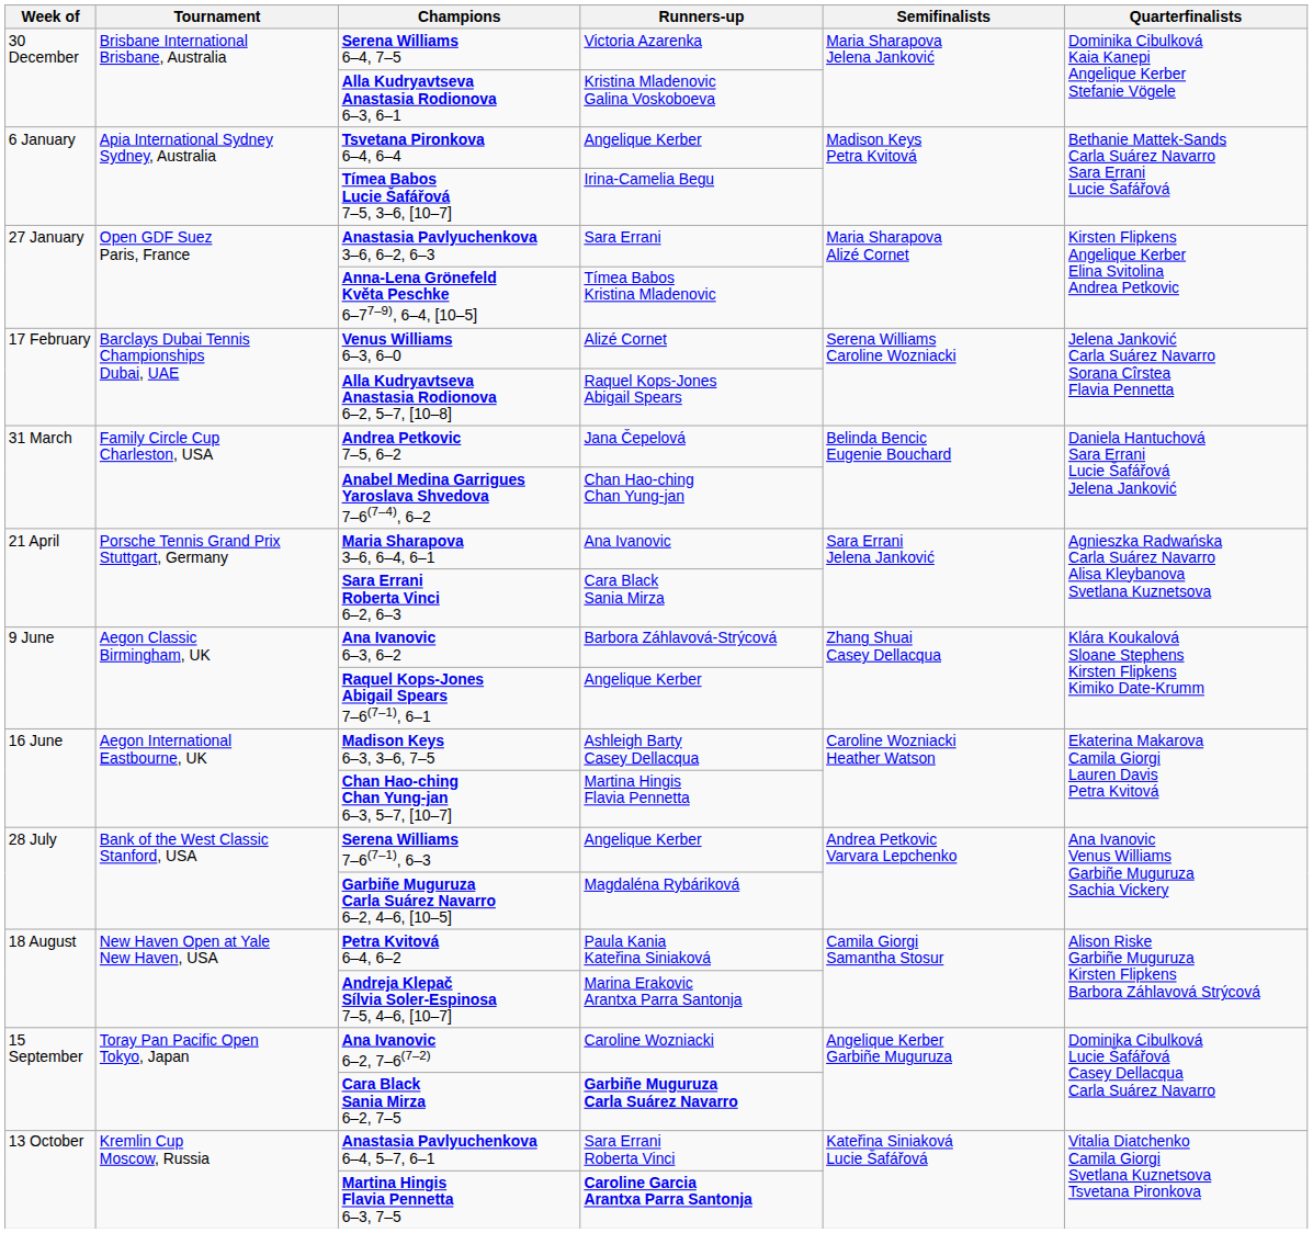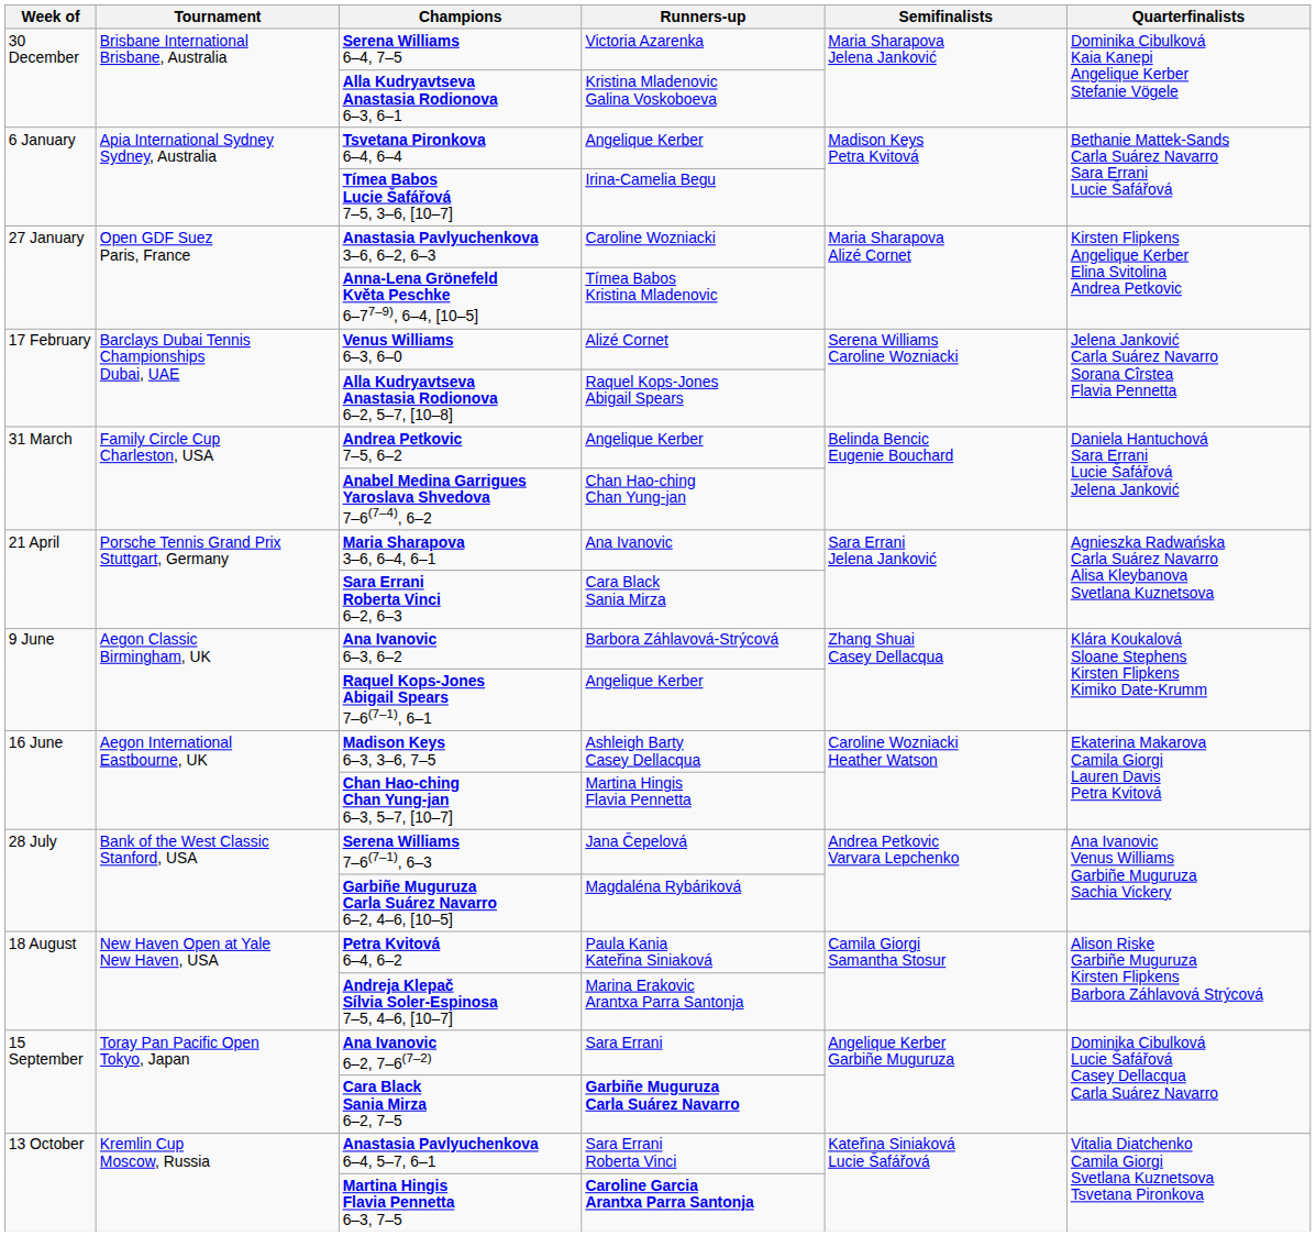 <table class="wikitable" style="font-size:85%;">
 <tr>
 <th width="75">Week of</th>
 <th width="210">Tournament</th>
 <th width="210">Champions</th>
 <th width="210">Runners-up</th>
 <th width="210">Semifinalists</th>
 <th width="210">Quarterfinalists</th>
 </tr>
 <tr valign=top>
 <td rowspan=2>30 December</td>
 <td rowspan=2><a href='#'>Brisbane International</a><br>  <a href='#'>Brisbane</a>, Australia</td>
 <td> <strong><a href='#'>Serena Williams</a></strong><br>6–4, 7–5</td>
 <td> <a href='#'>Victoria Azarenka</a></td>
 <td rowspan=2> <a href='#'>Maria Sharapova</a><br> <a href='#'>Jelena Janković</a></td>
 <td rowspan=2> <a href='#'>Dominika Cibulková</a><br> <a href='#'>Kaia Kanepi</a><br> <a href='#'>Angelique Kerber</a><br> <a href='#'>Stefanie Vögele</a></td>
 </tr>
 <tr valign=top>
 <td><strong> <a href='#'>Alla Kudryavtseva</a><br> <a href='#'>Anastasia Rodionova</a></strong><br>6–3, 6–1</td>
 <td> <a href='#'>Kristina Mladenovic</a><br> <a href='#'>Galina Voskoboeva</a></td>
 </tr>
 <tr valign=top>
 <td rowspan=2>6 January</td>
 <td rowspan=2><a href='#'>Apia International Sydney</a><br> <a href='#'>Sydney</a>, Australia</td>
 <td> <strong><a href='#'>Tsvetana Pironkova</a></strong><br>6–4, 6–4</td>
 <td> <a href='#'>Angelique Kerber</a></td>
 <td rowspan=2> <a href='#'>Madison Keys</a><br> <a href='#'>Petra Kvitová</a></td>
 <td rowspan=2> <a href='#'>Bethanie Mattek-Sands</a><br> <a href='#'>Carla Suárez Navarro</a><br> <a href='#'>Sara Errani</a><br> <a href='#'>Lucie Šafářová</a></td>
 </tr>
 <tr valign=top>
 <td><strong> <a href='#'>Tímea Babos</a><br> <a href='#'>Lucie Šafářová</a></strong><br>7–5, 3–6, [10–7]</td>
 <td> <a href='#'>Irina-Camelia Begu</a></td>
 </tr>
 <tr valign=top>
 <td rowspan=2>27 January</td>
 <td rowspan=2><a href='#'>Open GDF Suez</a><br>  Paris, France</td>
 <td> <strong><a href='#'>Anastasia Pavlyuchenkova</a></strong><br>3–6, 6–2, 6–3</td>
-<td> <a href='#'>Sara Errani</a></td>
+<td> <a href='#'>Caroline Wozniacki</a></td>
 <td rowspan=2> <a href='#'>Maria Sharapova</a><br>  <a href='#'>Alizé Cornet</a></td>
 <td rowspan=2> <a href='#'>Kirsten Flipkens</a><br> <a href='#'>Angelique Kerber</a><br> <a href='#'>Elina Svitolina</a><br> <a href='#'>Andrea Petkovic</a></td>
 </tr>
 <tr valign=top>
 <td><strong> <a href='#'>Anna-Lena Grönefeld</a><br> <a href='#'>Květa Peschke</a></strong><br>6–7<sup>7–9)</sup>, 6–4, [10–5]</td>
 <td> <a href='#'>Tímea Babos</a><br> <a href='#'>Kristina Mladenovic</a></td>
 </tr>
 <tr valign=top>
 <td rowspan=2>17 February</td>
 <td rowspan=2><a href='#'>Barclays Dubai Tennis<br>Championships</a><br> <a href='#'>Dubai</a>, <a href='#'>UAE</a></td>
 <td> <strong><a href='#'>Venus Williams</a></strong><br>6–3, 6–0</td>
 <td> <a href='#'>Alizé Cornet</a></td>
 <td rowspan=2> <a href='#'>Serena Williams</a><br> <a href='#'>Caroline Wozniacki</a></td>
 <td rowspan=2> <a href='#'>Jelena Janković</a><br> <a href='#'>Carla Suárez Navarro</a><br> <a href='#'>Sorana Cîrstea</a><br> <a href='#'>Flavia Pennetta</a></td>
 </tr>
 <tr valign=top>
 <td><strong> <a href='#'>Alla Kudryavtseva</a><br> <a href='#'>Anastasia Rodionova</a></strong><br>6–2, 5–7, [10–8]</td>
 <td> <a href='#'>Raquel Kops-Jones</a><br> <a href='#'>Abigail Spears</a></td>
 </tr>
 <tr valign=top>
 <td rowspan=2>31 March</td>
 <td rowspan=2><a href='#'>Family Circle Cup</a><br><a href='#'>Charleston</a>, USA</td>
 <td> <strong><a href='#'>Andrea Petkovic</a></strong><br>7–5, 6–2</td>
-<td> <a href='#'>Jana Čepelová</a></td>
+<td> <a href='#'>Angelique Kerber</a></td>
 <td rowspan=2> <a href='#'>Belinda Bencic</a><br>  <a href='#'>Eugenie Bouchard</a></td>
 <td rowspan=2> <a href='#'>Daniela Hantuchová</a><br> <a href='#'>Sara Errani</a><br> <a href='#'>Lucie Šafářová</a><br> <a href='#'>Jelena Janković</a></td>
 </tr>
 <tr valign=top>
 <td><strong> <a href='#'>Anabel Medina Garrigues</a><br> <a href='#'>Yaroslava Shvedova</a></strong><br>7–6<sup>(7–4)</sup>, 6–2</td>
 <td> <a href='#'>Chan Hao-ching</a><br> <a href='#'>Chan Yung-jan</a></td>
 </tr>
 <tr valign=top>
 <td rowspan=2>21 April</td>
 <td rowspan=2><a href='#'>Porsche Tennis Grand Prix</a><br><a href='#'>Stuttgart</a>, Germany</td>
 <td> <strong><a href='#'>Maria Sharapova</a></strong><br>3–6, 6–4, 6–1</td>
 <td> <a href='#'>Ana Ivanovic</a></td>
 <td rowspan=2> <a href='#'>Sara Errani</a><br> <a href='#'>Jelena Janković</a></td>
 <td rowspan=2> <a href='#'>Agnieszka Radwańska</a><br> <a href='#'>Carla Suárez Navarro</a><br> <a href='#'>Alisa Kleybanova</a><br> <a href='#'>Svetlana Kuznetsova</a></td>
 </tr>
 <tr valign=top>
 <td><strong> <a href='#'>Sara Errani</a><br> <a href='#'>Roberta Vinci</a></strong><br>6–2, 6–3</td>
 <td> <a href='#'>Cara Black</a><br> <a href='#'>Sania Mirza</a></td>
 </tr>
 <tr valign=top>
 <td rowspan=2>9 June</td>
 <td rowspan=2><a href='#'>Aegon Classic</a><br> <a href='#'>Birmingham</a>, UK</td>
 <td> <strong><a href='#'>Ana Ivanovic</a></strong><br>6–3, 6–2</td>
 <td> <a href='#'>Barbora Záhlavová-Strýcová</a></td>
 <td rowspan=2> <a href='#'>Zhang Shuai</a><br>  <a href='#'>Casey Dellacqua</a></td>
 <td rowspan=2> <a href='#'>Klára Koukalová</a><br> <a href='#'>Sloane Stephens</a><br> <a href='#'>Kirsten Flipkens</a> <br> <a href='#'>Kimiko Date-Krumm</a></td>
 </tr>
 <tr valign=top>
 <td><strong> <a href='#'>Raquel Kops-Jones</a><br> <a href='#'>Abigail Spears</a></strong><br>7–6<sup>(7–1)</sup>, 6–1</td>
 <td> <a href='#'>Angelique Kerber</a></td>
 </tr>
 <tr valign=top>
 <td rowspan=2>16 June</td>
 <td rowspan=2><a href='#'>Aegon International</a><br> <a href='#'>Eastbourne</a>, UK</td>
 <td> <strong><a href='#'>Madison Keys</a></strong><br>6–3, 3–6, 7–5</td>
 <td> <a href='#'>Ashleigh Barty</a> <br> <a href='#'>Casey Dellacqua</a></td>
 <td rowspan=2> <a href='#'>Caroline Wozniacki</a><br>  <a href='#'>Heather Watson</a></td>
 <td rowspan=2> <a href='#'>Ekaterina Makarova</a><br> <a href='#'>Camila Giorgi</a><br> <a href='#'>Lauren Davis</a><br> <a href='#'>Petra Kvitová</a></td>
 </tr>
 <tr valign=top>
 <td><strong> <a href='#'>Chan Hao-ching</a><br> <a href='#'>Chan Yung-jan</a></strong><br>6–3, 5–7, [10–7]</td>
 <td> <a href='#'>Martina Hingis</a> <br> <a href='#'>Flavia Pennetta</a></td>
 </tr>
 <tr valign=top>
 <td rowspan=2>28 July</td>
 <td rowspan=2><a href='#'>Bank of the West Classic</a><br> <a href='#'>Stanford</a>, USA</td>
 <td> <strong><a href='#'>Serena Williams</a></strong><br>7–6<sup>(7–1)</sup>, 6–3</td>
-<td> <a href='#'>Angelique Kerber</a></td>
+<td> <a href='#'>Jana Čepelová</a></td>
 <td rowspan=2> <a href='#'>Andrea Petkovic</a><br> <a href='#'>Varvara Lepchenko</a></td>
 <td rowspan=2> <a href='#'>Ana Ivanovic</a><br> <a href='#'>Venus Williams</a><br> <a href='#'>Garbiñe Muguruza</a><br> <a href='#'>Sachia Vickery</a></td>
 </tr>
 <tr valign=top>
 <td><strong> <a href='#'>Garbiñe Muguruza</a><br> <a href='#'>Carla Suárez Navarro</a></strong><br>6–2, 4–6, [10–5]</td>
 <td> <a href='#'>Magdaléna Rybáriková</a></td>
 </tr>
 <tr valign=top>
 <td rowspan=2>18 August</td>
 <td rowspan=2><a href='#'>New Haven Open at Yale</a><br> <a href='#'>New Haven</a>, USA</td>
 <td> <strong><a href='#'>Petra Kvitová</a></strong><br>6–4, 6–2</td>
 <td> <a href='#'>Paula Kania</a><br> <a href='#'>Kateřina Siniaková</a></td>
 <td rowspan=2> <a href='#'>Camila Giorgi</a><br> <a href='#'>Samantha Stosur</a></td>
 <td rowspan=2> <a href='#'>Alison Riske</a><br> <a href='#'>Garbiñe Muguruza</a><br> <a href='#'>Kirsten Flipkens</a><br> <a href='#'>Barbora Záhlavová Strýcová</a></td>
 </tr>
 <tr valign=top>
 <td><strong> <a href='#'>Andreja Klepač</a><br> <a href='#'>Sílvia Soler-Espinosa</a></strong><br>7–5, 4–6, [10–7]</td>
 <td> <a href='#'>Marina Erakovic</a><br> <a href='#'>Arantxa Parra Santonja</a></td>
 </tr>
 <tr valign=top>
 <td rowspan=2>15 September</td>
 <td rowspan=2><a href='#'>Toray Pan Pacific Open</a><br><a href='#'>Tokyo</a>, Japan</td>
 <td> <strong><a href='#'>Ana Ivanovic</a></strong><br>6–2, 7–6<sup>(7–2)</sup></td>
-<td> <a href='#'>Caroline Wozniacki</a></td>
+<td> <a href='#'>Sara Errani</a></td>
 <td rowspan=2> <a href='#'>Angelique Kerber</a><br> <a href='#'>Garbiñe Muguruza</a></td>
 <td rowspan=2> <a href='#'>Dominika Cibulková</a><br> <a href='#'>Lucie Šafářová</a><br> <a href='#'>Casey Dellacqua</a> <br> <a href='#'>Carla Suárez Navarro</a></td>
 </tr>
 <tr valign=top>
 <td><strong> <a href='#'>Cara Black</a><br> <a href='#'>Sania Mirza</a></strong><br>6–2, 7–5</td>
 <td><strong> <a href='#'>Garbiñe Muguruza</a><br> <a href='#'>Carla Suárez Navarro</a></strong></td>
 </tr>
 <tr valign=top>
 <td rowspan=2>13 October</td>
 <td rowspan=2><a href='#'>Kremlin Cup</a><br> <a href='#'>Moscow</a>, Russia</td>
 <td> <strong><a href='#'>Anastasia Pavlyuchenkova</a></strong><br>6–4, 5–7, 6–1</td>
 <td> <a href='#'>Sara Errani</a><br> <a href='#'>Roberta Vinci</a></td>
 <td rowspan=2> <a href='#'>Kateřina Siniaková </a><br> <a href='#'>Lucie Šafářová</a></td>
 <td rowspan=2> <a href='#'>Vitalia Diatchenko</a><br> <a href='#'>Camila Giorgi</a><br> <a href='#'>Svetlana Kuznetsova</a><br> <a href='#'>Tsvetana Pironkova</a></td>
 </tr>
 <tr valign=top>
 <td><strong> <a href='#'>Martina Hingis</a><br> <a href='#'>Flavia Pennetta</a></strong><br>6–3, 7–5</td>
 <td><strong> <a href='#'>Caroline Garcia</a><br> <a href='#'>Arantxa Parra Santonja</a></strong></td>
 </tr>
 </table>
